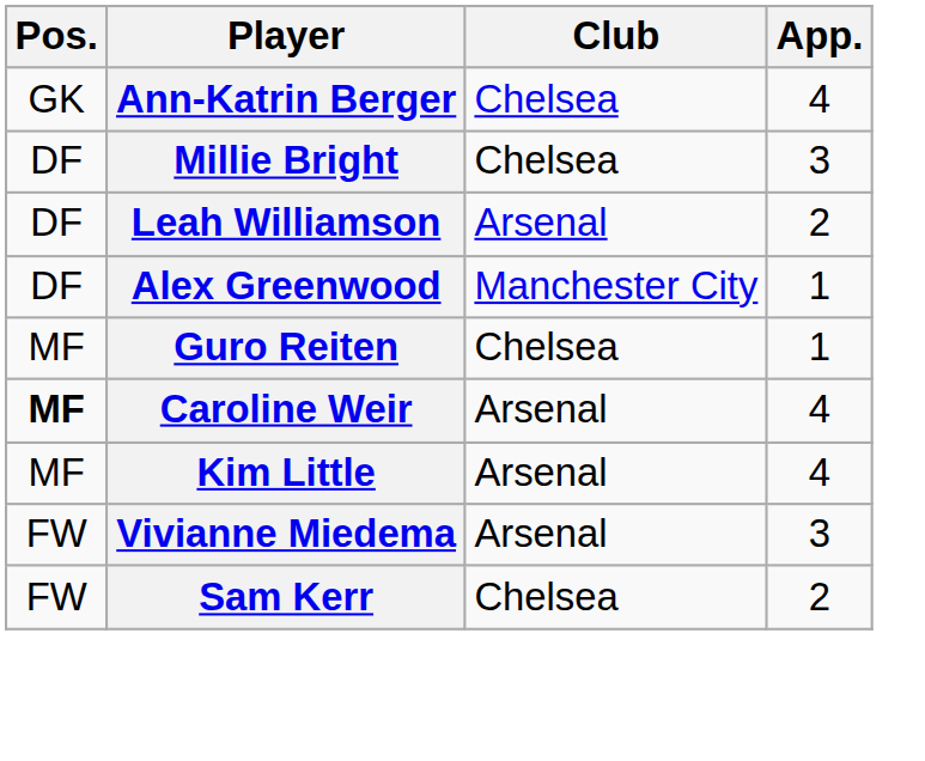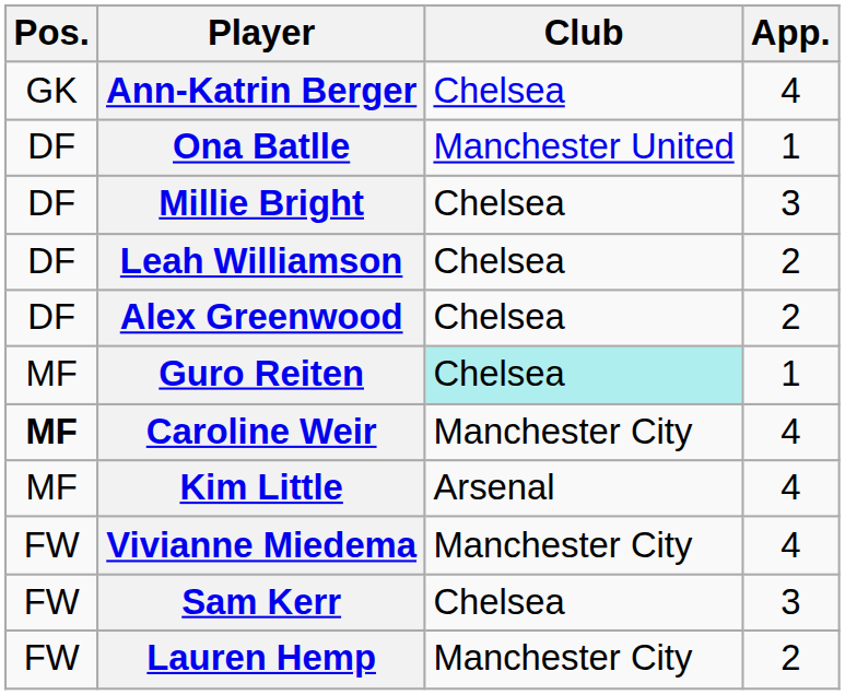 <table class="wikitable plainrowheaders" style="text-align: left">
 <tr>
 <th scope="col">Pos.</th>
 <th scope="col">Player</th>
 <th scope="col">Club</th>
 <th scope="col">App.</th>
 </tr>
 <tr>
 <td style="text-align:center">GK</td>
 <th scope="row"><a href='#'>Ann-Katrin Berger</a> </th>
 <td><a href='#'>Chelsea</a></td>
 <td style="text-align:center">4</td>
 </tr>
 <tr>
 <td style="text-align:center">DF</td>
+<th scope="row"><a href='#'>Ona Batlle</a></th>
+<td><a href='#'>Manchester United</a></td>
+<td style="text-align:center">1</td>
+</tr>
+<tr>
+<td style="text-align:center">DF</td>
 <th scope="row"><a href='#'>Millie Bright</a> </th>
 <td>Chelsea</td>
 <td style="text-align:center">3</td>
 </tr>
 <tr>
 <td style="text-align:center">DF</td>
 <th scope="row"><a href='#'>Leah Williamson</a> </th>
-<td><a href='#'>Arsenal</a></td>
+<td>Chelsea</td>
 <td style="text-align:center">2</td>
 </tr>
 <tr>
 <td style="text-align:center">DF</td>
 <th scope="row"><a href='#'>Alex Greenwood</a> </th>
-<td><a href='#'>Manchester City</a></td>
-<td style="text-align:center">1</td>
+<td>Chelsea</td>
+<td style="text-align:center">2</td>
 </tr>
 <tr>
 <td style="text-align:center">MF</td>
 <th scope="row"><a href='#'>Guro Reiten</a></th>
-<td>Chelsea</td>
+<td style="background: paleturquoise;">Chelsea</td>
 <td style="text-align:center">1</td>
 </tr>
 <tr>
 <td style="text-align:center"><strong>MF</strong></td>
 <th scope="row"><a href='#'>Caroline Weir</a> </th>
-<td>Arsenal</td>
+<td>Manchester City</td>
 <td style="text-align:center">4</td>
 </tr>
 <tr>
 <td style="text-align:center">MF</td>
 <th scope="row"><a href='#'>Kim Little</a> </th>
 <td>Arsenal</td>
 <td style="text-align:center">4</td>
 </tr>
 <tr>
 <td style="text-align:center">FW</td>
 <th scope="row"><a href='#'>Vivianne Miedema</a> </th>
-<td>Arsenal</td>
-<td style="text-align:center">3</td>
+<td>Manchester City</td>
+<td style="text-align:center">4</td>
 </tr>
 <tr>
 <td style="text-align:center">FW</td>
 <th scope="row"><a href='#'>Sam Kerr</a> </th>
 <td>Chelsea</td>
+<td style="text-align:center">3</td>
+</tr>
+<tr>
+<td style="text-align:center">FW</td>
+<th scope="row"><a href='#'>Lauren Hemp</a> </th>
+<td>Manchester City</td>
 <td style="text-align:center">2</td>
 </tr>
 </table>
